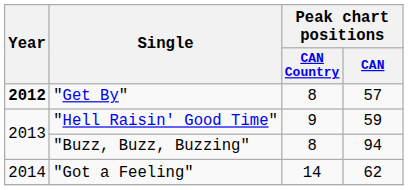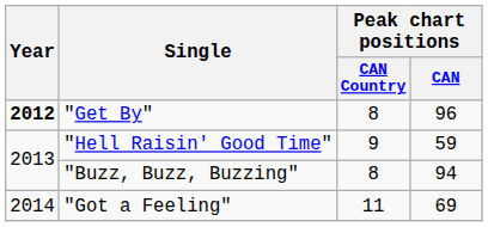 <table class="wikitable" style="text-align:center;">
 <tr>
 <th rowspan="2">Year</th>
 <th rowspan="2">Single</th>
 <th colspan="2">Peak chart<br>positions</th>
 </tr>
 <tr style="font-size:smaller;">
 <th width="45"><a href='#'>CAN Country</a><br></th>
 <th width="45"><a href='#'>CAN</a><br></th>
 </tr>
 <tr>
 <td><strong>2012</strong></td>
 <td align="left">"<a href='#'>Get By</a>"</td>
 <td>8</td>
-<td>57</td>
+<td>96</td>
 </tr>
 <tr>
 <td rowspan="2">2013</td>
 <td align="left">"<a href='#'>Hell Raisin' Good Time</a>"</td>
 <td>9</td>
 <td>59</td>
 </tr>
 <tr>
 <td align="left">"Buzz, Buzz, Buzzing"</td>
 <td>8</td>
 <td>94</td>
 </tr>
 <tr>
 <td>2014</td>
 <td align="left">"Got a Feeling"</td>
-<td>14</td>
-<td>62</td>
+<td>11</td>
+<td>69</td>
 </tr>
 <tr>
 </tr>
 </table>
